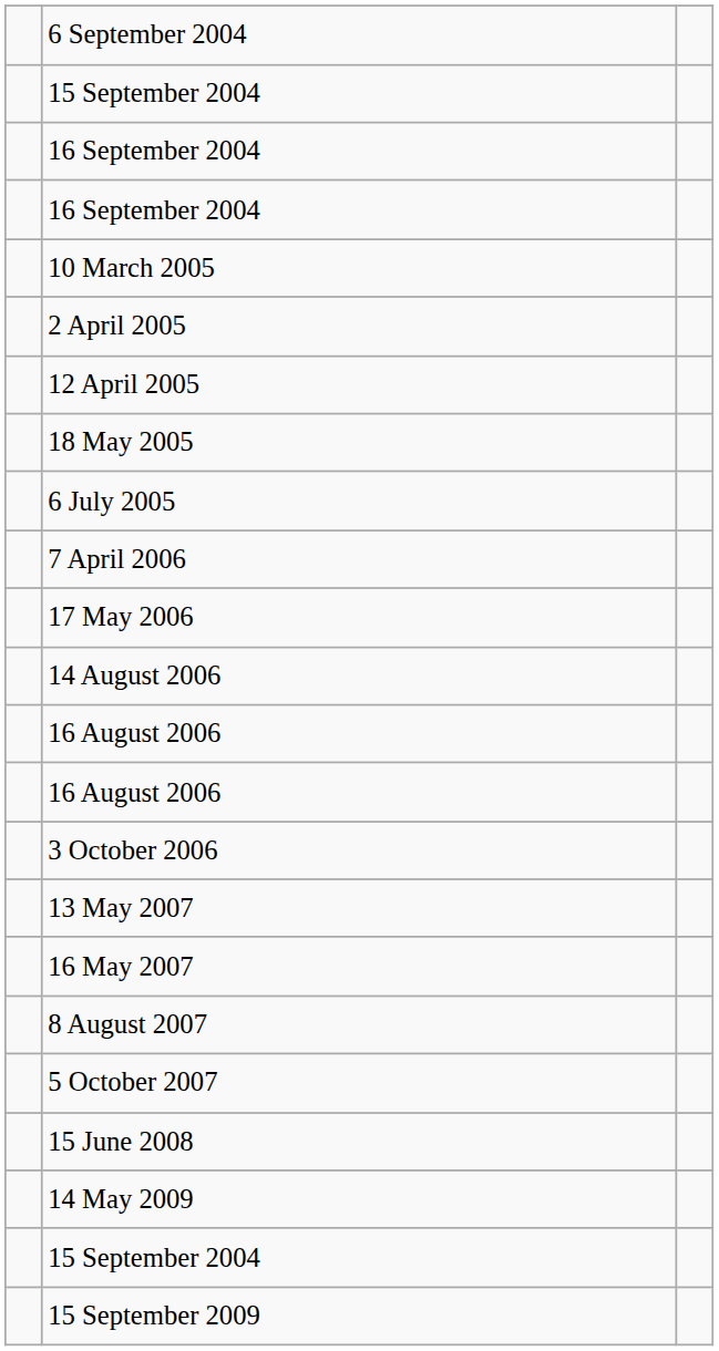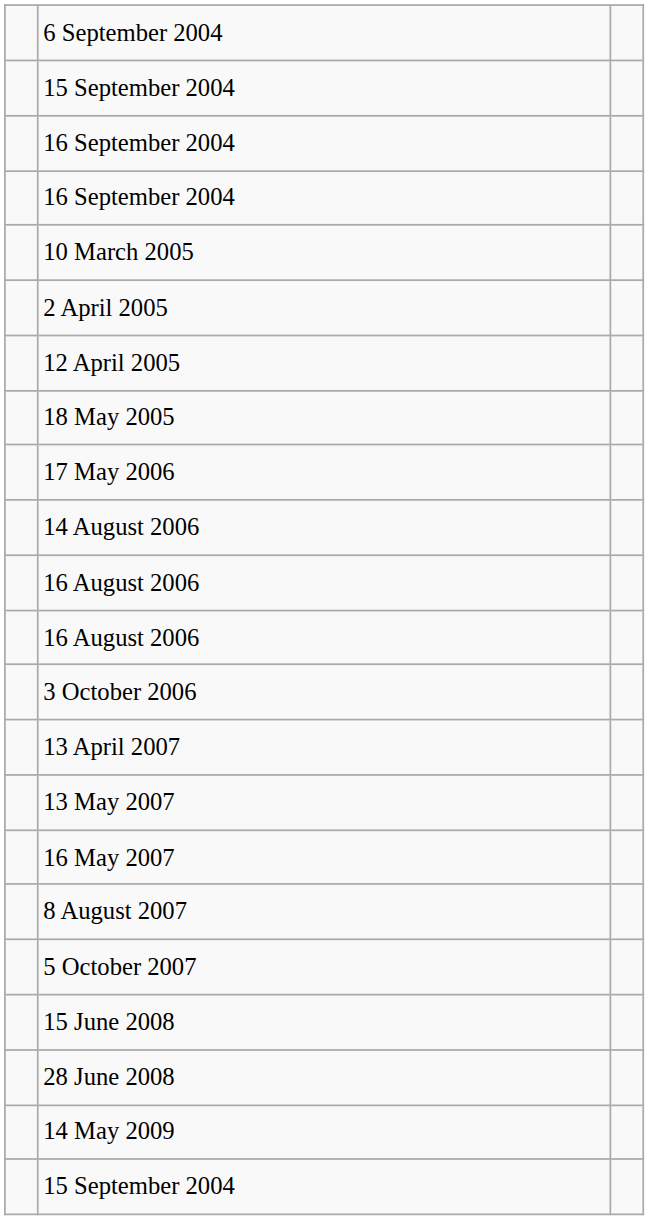 <table class="wikitable" style="font-size: 89%; float: left; width: 26em; margin-right: 1em; height: 700px">
 <tr>
 <td></td>
 <td>6 September 2004</td>
 <td></td>
 </tr>
 <tr>
 <td></td>
 <td>15 September 2004</td>
 <td></td>
 </tr>
 <tr>
 <td></td>
 <td>16 September 2004</td>
 <td></td>
 </tr>
 <tr>
 <td></td>
 <td>16 September 2004</td>
 <td></td>
 </tr>
 <tr>
 <td></td>
 <td>10 March 2005</td>
 <td></td>
 </tr>
 <tr>
 <td></td>
 <td>2 April 2005</td>
 <td></td>
 </tr>
 <tr>
 <td></td>
 <td>12 April 2005</td>
 <td></td>
 </tr>
 <tr>
 <td></td>
 <td>18 May 2005</td>
 <td></td>
 </tr>
 <tr>
 <td></td>
-<td>6 July 2005</td>
-<td></td>
-</tr>
-<tr>
-<td></td>
-<td>7 April 2006</td>
-<td></td>
-</tr>
-<tr>
-<td></td>
 <td>17 May 2006</td>
 <td></td>
 </tr>
 <tr>
 <td></td>
 <td>14 August 2006</td>
 <td></td>
 </tr>
 <tr>
 <td></td>
 <td>16 August 2006</td>
 <td></td>
 </tr>
 <tr>
 <td></td>
 <td>16 August 2006</td>
 <td></td>
 </tr>
 <tr>
 <td></td>
 <td>3 October 2006</td>
+<td></td>
+</tr>
+<tr>
+<td></td>
+<td>13 April 2007</td>
 <td></td>
 </tr>
 <tr>
 <td></td>
 <td>13 May 2007</td>
 <td></td>
 </tr>
 <tr>
 <td></td>
 <td>16 May 2007</td>
 <td></td>
 </tr>
 <tr>
 <td></td>
 <td>8 August 2007</td>
 <td></td>
 </tr>
 <tr>
 <td></td>
 <td>5 October 2007</td>
 <td></td>
 </tr>
 <tr>
 <td></td>
 <td>15 June 2008</td>
 <td></td>
 </tr>
 <tr>
 <td></td>
+<td>28 June 2008</td>
+<td></td>
+</tr>
+<tr>
+<td></td>
 <td>14 May 2009</td>
 <td></td>
 </tr>
 <tr>
 <td></td>
 <td>15 September 2004</td>
 <td></td>
 </tr>
-<tr>
-<td></td>
-<td>15 September 2009</td>
-<td></td>
-</tr>
 </table>
